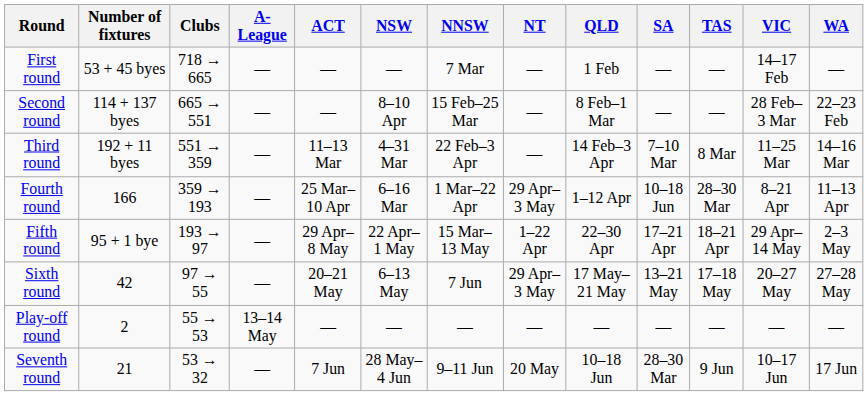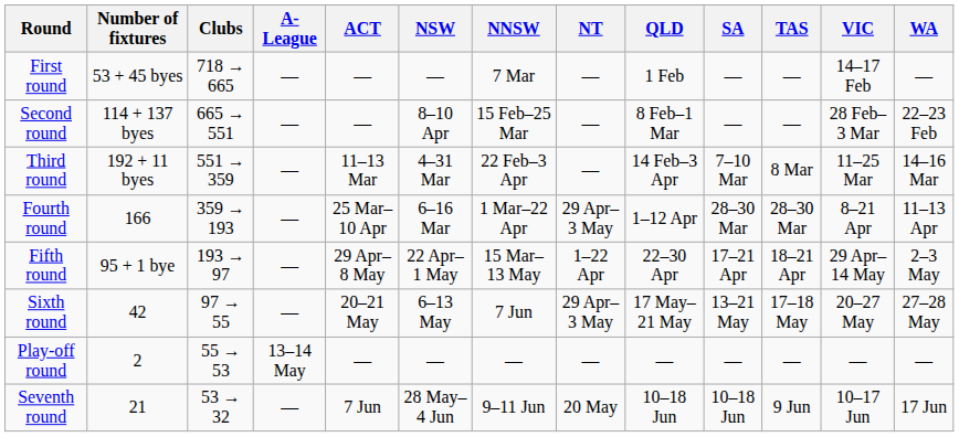 <table class="wikitable" style="text-align:center">
 <tr>
 <th>Round</th>
 <th>Number of fixtures</th>
 <th>Clubs</th>
 <th><a href='#'>A-League</a></th>
 <th><a href='#'>ACT</a></th>
 <th><a href='#'>NSW</a></th>
 <th><a href='#'>NNSW</a></th>
 <th><a href='#'>NT</a></th>
 <th><a href='#'>QLD</a></th>
 <th><a href='#'>SA</a></th>
 <th><a href='#'>TAS</a></th>
 <th><a href='#'>VIC</a></th>
 <th><a href='#'>WA</a></th>
 </tr>
 <tr>
 <td><a href='#'>First round</a></td>
 <td>53 + 45 byes</td>
 <td>718 → 665</td>
 <td>—</td>
 <td>—</td>
 <td>—</td>
 <td>7 Mar</td>
 <td>—</td>
 <td>1 Feb</td>
 <td>—</td>
 <td>—</td>
 <td>14–17 Feb</td>
 <td>—</td>
 </tr>
 <tr>
 <td><a href='#'>Second round</a></td>
 <td>114 + 137 byes</td>
 <td>665 → 551</td>
 <td>—</td>
 <td>—</td>
 <td>8–10 Apr</td>
 <td>15 Feb–25 Mar</td>
 <td>—</td>
 <td>8 Feb–1 Mar</td>
 <td>—</td>
 <td>—</td>
 <td>28 Feb–3 Mar</td>
 <td>22–23 Feb</td>
 </tr>
 <tr>
 <td><a href='#'>Third round</a></td>
 <td>192 + 11 byes</td>
 <td>551 → 359</td>
 <td>—</td>
 <td>11–13 Mar</td>
 <td>4–31 Mar</td>
 <td>22 Feb–3 Apr</td>
 <td>—</td>
 <td>14 Feb–3 Apr</td>
 <td>7–10 Mar</td>
 <td>8 Mar</td>
 <td>11–25 Mar</td>
 <td>14–16 Mar</td>
 </tr>
 <tr>
 <td><a href='#'>Fourth round</a></td>
 <td>166</td>
 <td>359 → 193</td>
 <td>—</td>
 <td>25 Mar–10 Apr</td>
 <td>6–16 Mar</td>
 <td>1 Mar–22 Apr</td>
 <td>29 Apr–3 May</td>
 <td>1–12 Apr</td>
-<td>10–18 Jun</td>
+<td>28–30 Mar</td>
 <td>28–30 Mar</td>
 <td>8–21 Apr</td>
 <td>11–13 Apr</td>
 </tr>
 <tr>
 <td><a href='#'>Fifth round</a></td>
 <td>95 + 1 bye</td>
 <td>193 → 97</td>
 <td>—</td>
 <td>29 Apr–8 May</td>
 <td>22 Apr–1 May</td>
 <td>15 Mar–13 May</td>
 <td>1–22 Apr</td>
 <td>22–30 Apr</td>
 <td>17–21 Apr</td>
 <td>18–21 Apr</td>
 <td>29 Apr–14 May</td>
 <td>2–3 May</td>
 </tr>
 <tr>
 <td><a href='#'>Sixth round</a></td>
 <td>42</td>
 <td>97 → 55</td>
 <td>—</td>
 <td>20–21 May</td>
 <td>6–13 May</td>
 <td>7 Jun</td>
 <td>29 Apr–3 May</td>
 <td>17 May–21 May</td>
 <td>13–21 May</td>
 <td>17–18 May</td>
 <td>20–27 May</td>
 <td>27–28 May</td>
 </tr>
 <tr>
 <td><a href='#'>Play-off round</a></td>
 <td>2</td>
 <td>55 → 53</td>
 <td>13–14 May</td>
 <td>—</td>
 <td>—</td>
 <td>—</td>
 <td>—</td>
 <td>—</td>
 <td>—</td>
 <td>—</td>
 <td>—</td>
 <td>—</td>
 </tr>
 <tr>
 <td><a href='#'>Seventh round</a></td>
 <td>21</td>
 <td>53 → 32</td>
 <td>—</td>
 <td>7 Jun</td>
 <td>28 May–4 Jun</td>
 <td>9–11 Jun</td>
 <td>20 May</td>
 <td>10–18 Jun</td>
-<td>28–30 Mar</td>
+<td>10–18 Jun</td>
 <td>9 Jun</td>
 <td>10–17 Jun</td>
 <td>17 Jun</td>
 </tr>
 </table>
